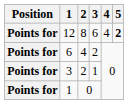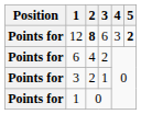 <table class="wikitable floatright" style="text-align: center">
 <tr>
 <th scope="col">Position</th>
 <th scope="col">1</th>
 <th scope="col">2</th>
 <th scope="col">3</th>
 <th scope="col">4</th>
 <th scope="col">5</th>
 </tr>
 <tr>
 <th scope="row">Points for </th>
 <td>12</td>
-<td>8</td>
+<td><strong>8</strong></td>
 <td>6</td>
-<td>4</td>
+<td>3</td>
 <td><strong>2</strong></td>
 </tr>
 <tr>
 <th scope="row">Points for </th>
 <td>6</td>
 <td>4</td>
 <td>2</td>
 <td colspan=3 rowspan=3>0</td>
 </tr>
 <tr>
 <th scope="row">Points for </th>
 <td>3</td>
 <td>2</td>
 <td>1</td>
 </tr>
 <tr>
 <th scope="row">Points for </th>
 <td>1</td>
 <td colspan=2>0</td>
 </tr>
 </table>
